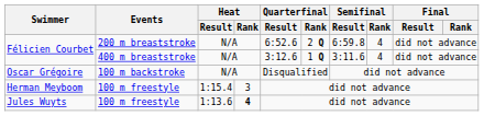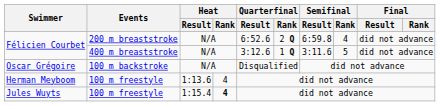 <table class=wikitable style="font-size:90%">
 <tr>
 <th rowspan="2">Swimmer</th>
 <th rowspan="2">Events</th>
 <th colspan="2">Heat</th>
 <th colspan=2>Quarterfinal</th>
 <th colspan=2>Semifinal</th>
 <th colspan="2">Final</th>
 </tr>
 <tr>
 <th>Result</th>
 <th>Rank</th>
 <th>Result</th>
 <th>Rank</th>
 <th>Result</th>
 <th>Rank</th>
 <th>Result</th>
 <th>Rank</th>
 </tr>
 <tr>
 <td rowspan=2><a href='#'>Félicien Courbet</a></td>
 <td><a href='#'>200 m breaststroke</a></td>
 <td align=center colspan=2>N/A</td>
 <td align=center>6:52.6</td>
 <td align=center>2 <strong>Q</strong></td>
 <td align=center>6:59.8</td>
 <td align=center>4</td>
 <td align=center colspan=2>did not advance</td>
 </tr>
 <tr>
 <td><a href='#'>400 m breaststroke</a></td>
 <td align=center colspan=2>N/A</td>
 <td align=center>3:12.6</td>
 <td align=center>1 <strong>Q</strong></td>
 <td align=center>3:11.6</td>
-<td align=center>4</td>
+<td align=center>5</td>
 <td align=center colspan=2>did not advance</td>
 </tr>
 <tr>
 <td><a href='#'>Oscar Grégoire</a></td>
 <td><a href='#'>100 m backstroke</a></td>
 <td align=center colspan=2>N/A</td>
 <td align=center colspan=2>Disqualified</td>
 <td align=center colspan=4>did not advance</td>
 </tr>
 <tr>
 <td><a href='#'>Herman Meyboom</a></td>
 <td><a href='#'>100 m freestyle</a></td>
-<td align=center>1:15.4</td>
-<td align=center>3</td>
+<td align=center>1:13.6</td>
+<td align=center>4</td>
 <td align=center colspan=6>did not advance</td>
 </tr>
 <tr>
 <td><a href='#'>Jules Wuyts</a></td>
 <td><a href='#'>100 m freestyle</a></td>
-<td align=center>1:13.6</td>
+<td align=center>1:15.4</td>
 <td align=center><strong>4</strong></td>
 <td align=center colspan=6>did not advance</td>
 </tr>
 </table>
